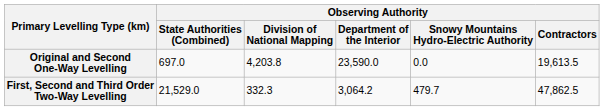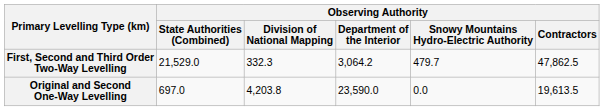 <table class="wikitable">
 <tr>
 <th rowspan="2"><strong>Primary Levelling Type</strong> <strong>(km)</strong></th>
 <th colspan="5">Observing Authority</th>
 </tr>
 <tr>
 <th><strong>State Authorities</strong><br><strong>(Combined)</strong></th>
 <th><strong>Division of</strong><br><strong>National Mapping</strong></th>
 <th><strong>Department of</strong><br><strong>the Interior</strong></th>
 <th><strong>Snowy Mountains</strong><br><strong>Hydro-Electric Authority</strong></th>
 <th>Contractors</th>
 </tr>
 <tr>
+<th>First, Second and Third Order<br>Two-Way Levelling</th>
+<td>21,529.0</td>
+<td>332.3</td>
+<td>3,064.2</td>
+<td>479.7</td>
+<td>47,862.5</td>
+</tr>
+<tr>
 <th>Original and Second<br>One-Way Levelling</th>
 <td>697.0</td>
 <td>4,203.8</td>
 <td>23,590.0</td>
 <td>0.0</td>
 <td>19,613.5</td>
 </tr>
-<tr>
-<th>First, Second and Third Order<br>Two-Way Levelling</th>
-<td>21,529.0</td>
-<td>332.3</td>
-<td>3,064.2</td>
-<td>479.7</td>
-<td>47,862.5</td>
-</tr>
 </table>
